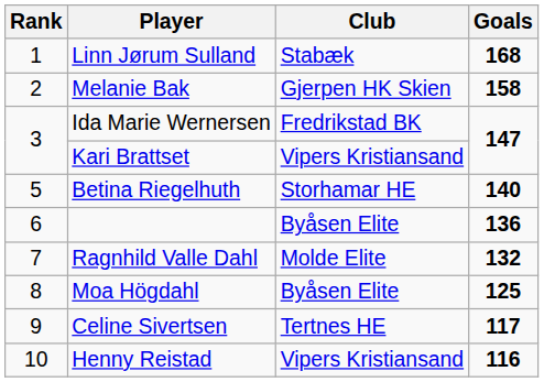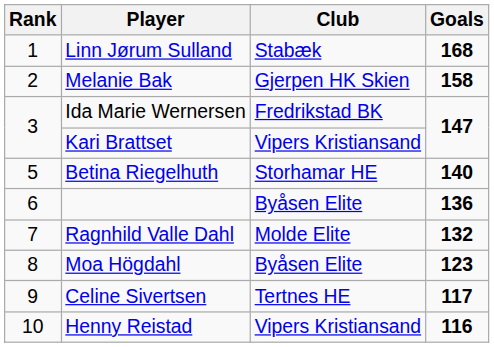 <table class="wikitable" style="text-align:center">
 <tr>
 <th>Rank</th>
 <th>Player</th>
 <th>Club</th>
 <th>Goals</th>
 </tr>
 <tr>
 <td>1</td>
 <td style="text-align:left"> <a href='#'>Linn Jørum Sulland</a></td>
 <td style="text-align:left"><a href='#'>Stabæk</a></td>
 <td><strong>168</strong></td>
 </tr>
 <tr>
 <td>2</td>
 <td style="text-align:left"> <a href='#'>Melanie Bak</a></td>
 <td style="text-align:left"><a href='#'>Gjerpen HK Skien</a></td>
 <td><strong>158</strong></td>
 </tr>
 <tr>
 <td rowspan=2>3</td>
 <td style="text-align:left"> Ida Marie Wernersen</td>
 <td style="text-align:left"><a href='#'>Fredrikstad BK</a></td>
 <td rowspan=2><strong>147</strong></td>
 </tr>
 <tr>
 <td style="text-align:left"> <a href='#'>Kari Brattset</a></td>
 <td style="text-align:left"><a href='#'>Vipers Kristiansand</a></td>
 </tr>
 <tr>
 <td>5</td>
 <td style="text-align:left"> <a href='#'>Betina Riegelhuth</a></td>
 <td style="text-align:left"><a href='#'>Storhamar HE</a></td>
 <td><strong>140</strong></td>
 </tr>
 <tr>
 <td>6</td>
 <td style="text-align:left"></td>
 <td style="text-align:left"><a href='#'>Byåsen Elite</a></td>
 <td><strong>136</strong></td>
 </tr>
 <tr>
 <td>7</td>
 <td style="text-align:left"> <a href='#'>Ragnhild Valle Dahl</a></td>
 <td style="text-align:left"><a href='#'>Molde Elite</a></td>
 <td><strong>132</strong></td>
 </tr>
 <tr>
 <td>8</td>
 <td style="text-align:left"> <a href='#'>Moa Högdahl</a></td>
 <td style="text-align:left"><a href='#'>Byåsen Elite</a></td>
-<td><strong>125</strong></td>
+<td><strong>123</strong></td>
 </tr>
 <tr>
 <td>9</td>
 <td style="text-align:left"> <a href='#'>Celine Sivertsen</a></td>
 <td style="text-align:left"><a href='#'>Tertnes HE</a></td>
 <td><strong>117</strong></td>
 </tr>
 <tr>
 <td>10</td>
 <td style="text-align:left"> <a href='#'>Henny Reistad</a></td>
 <td style="text-align:left"><a href='#'>Vipers Kristiansand</a></td>
 <td><strong>116</strong></td>
 </tr>
 </table>
